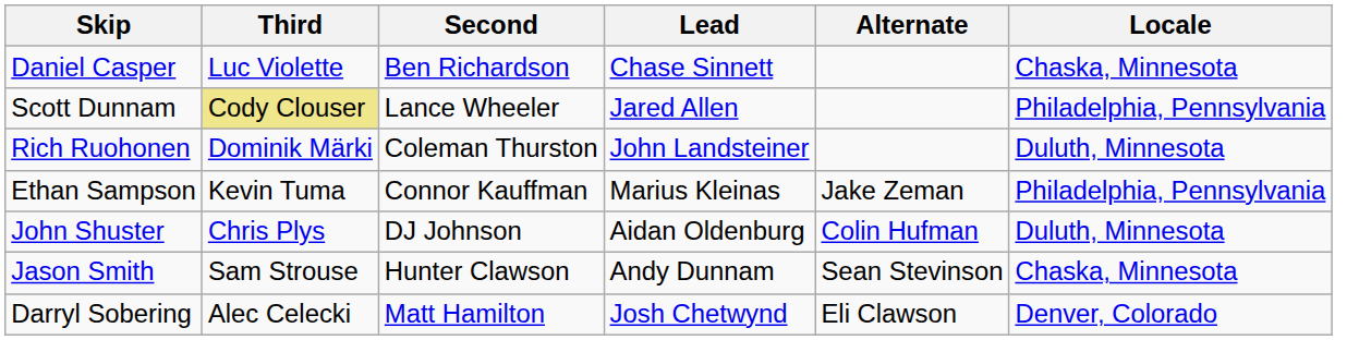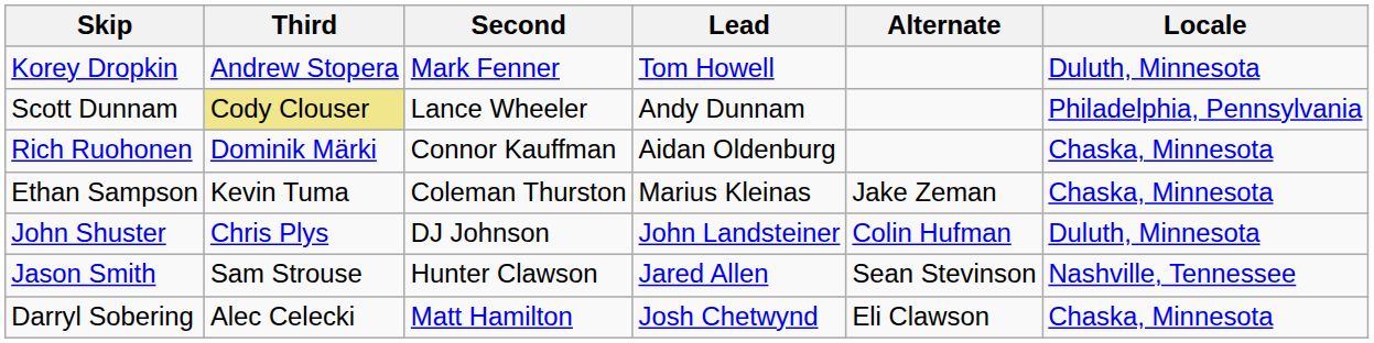 <table class="wikitable">
 <tr>
 <th>Skip</th>
 <th>Third</th>
 <th>Second</th>
 <th>Lead</th>
 <th>Alternate</th>
 <th>Locale</th>
 </tr>
 <tr>
-<td><a href='#'>Daniel Casper</a></td>
-<td><a href='#'>Luc Violette</a></td>
-<td><a href='#'>Ben Richardson</a></td>
-<td><a href='#'>Chase Sinnett</a></td>
+<td><a href='#'>Korey Dropkin</a></td>
+<td><a href='#'>Andrew Stopera</a></td>
+<td><a href='#'>Mark Fenner</a></td>
+<td><a href='#'>Tom Howell</a></td>
 <td></td>
-<td> <a href='#'>Chaska, Minnesota</a></td>
+<td> <a href='#'>Duluth, Minnesota</a></td>
 </tr>
 <tr>
 <td>Scott Dunnam</td>
 <td style="background: khaki;">Cody Clouser</td>
 <td>Lance Wheeler</td>
-<td><a href='#'>Jared Allen</a></td>
+<td>Andy Dunnam</td>
 <td></td>
 <td> <a href='#'>Philadelphia, Pennsylvania</a></td>
 </tr>
 <tr>
 <td><a href='#'>Rich Ruohonen</a></td>
 <td><a href='#'>Dominik Märki</a></td>
-<td>Coleman Thurston</td>
-<td><a href='#'>John Landsteiner</a></td>
+<td>Connor Kauffman</td>
+<td>Aidan Oldenburg</td>
 <td></td>
-<td> <a href='#'>Duluth, Minnesota</a></td>
+<td> <a href='#'>Chaska, Minnesota</a></td>
 </tr>
 <tr>
 <td>Ethan Sampson</td>
 <td>Kevin Tuma</td>
-<td>Connor Kauffman</td>
+<td>Coleman Thurston</td>
 <td>Marius Kleinas</td>
 <td>Jake Zeman</td>
-<td> <a href='#'>Philadelphia, Pennsylvania</a></td>
+<td> <a href='#'>Chaska, Minnesota</a></td>
 </tr>
 <tr>
 <td><a href='#'>John Shuster</a></td>
 <td><a href='#'>Chris Plys</a></td>
 <td>DJ Johnson</td>
-<td>Aidan Oldenburg</td>
+<td><a href='#'>John Landsteiner</a></td>
 <td><a href='#'>Colin Hufman</a></td>
 <td> <a href='#'>Duluth, Minnesota</a></td>
 </tr>
 <tr>
 <td><a href='#'>Jason Smith</a></td>
 <td>Sam Strouse</td>
 <td>Hunter Clawson</td>
-<td>Andy Dunnam</td>
+<td><a href='#'>Jared Allen</a></td>
 <td>Sean Stevinson</td>
-<td> <a href='#'>Chaska, Minnesota</a></td>
+<td> <a href='#'>Nashville, Tennessee</a></td>
 </tr>
 <tr>
 <td>Darryl Sobering</td>
 <td>Alec Celecki</td>
 <td><a href='#'>Matt Hamilton</a></td>
 <td><a href='#'>Josh Chetwynd</a></td>
 <td>Eli Clawson</td>
-<td> <a href='#'>Denver, Colorado</a></td>
+<td> <a href='#'>Chaska, Minnesota</a></td>
 </tr>
 </table>
